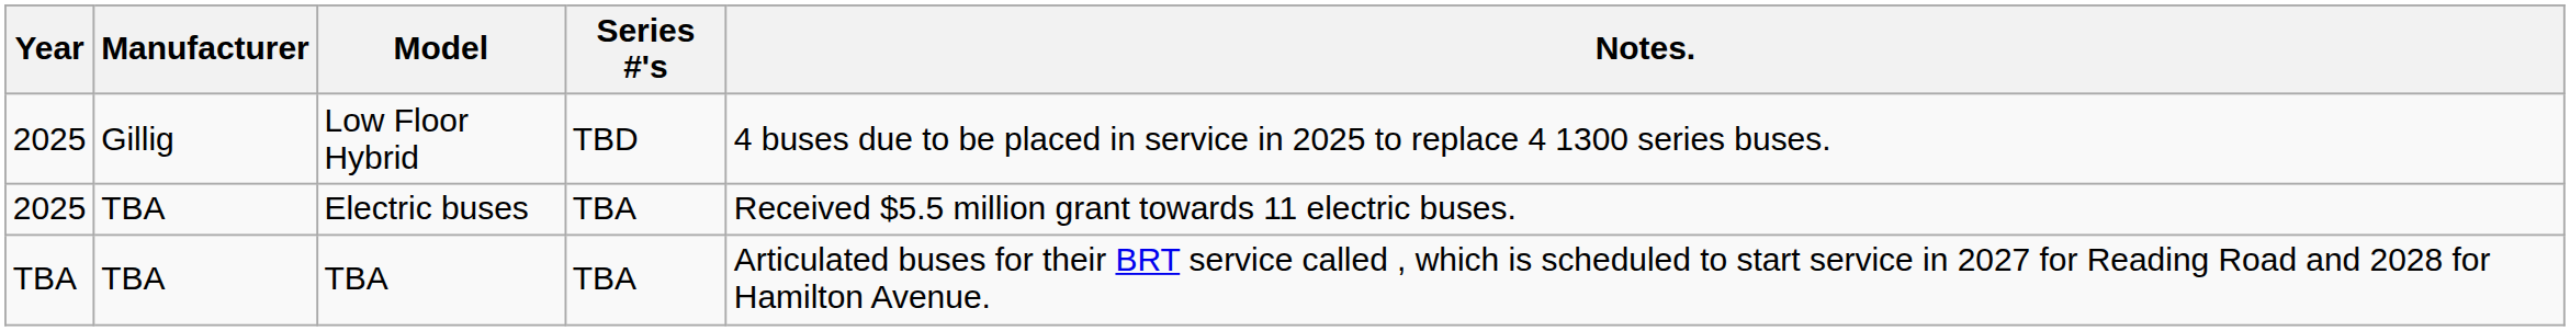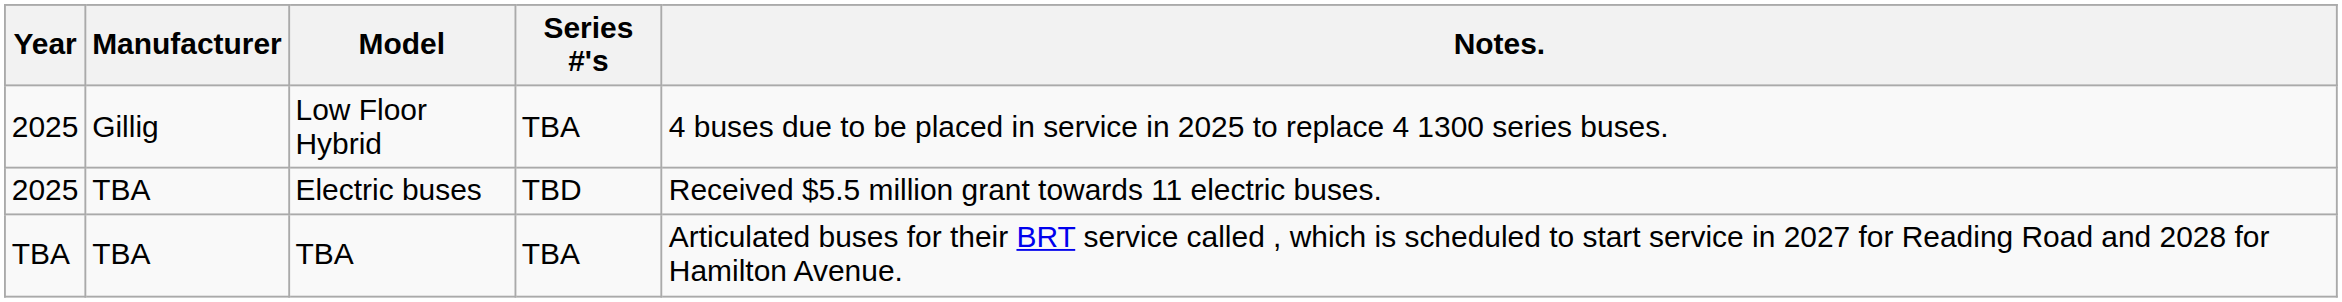 <table class="wikitable sortable">
 <tr>
 <th>Year</th>
 <th>Manufacturer</th>
 <th>Model</th>
 <th>Series #'s</th>
 <th>Notes.</th>
 </tr>
 <tr>
 <td>2025</td>
 <td>Gillig</td>
 <td>Low Floor Hybrid</td>
-<td>TBD</td>
+<td>TBA</td>
 <td>4 buses due to be placed in service in 2025 to replace 4 1300 series buses.</td>
 </tr>
 <tr>
 <td>2025</td>
 <td>TBA</td>
 <td>Electric buses</td>
-<td>TBA</td>
+<td>TBD</td>
 <td>Received $5.5 million grant towards 11 electric buses.</td>
 </tr>
 <tr>
 <td>TBA</td>
 <td>TBA</td>
 <td>TBA</td>
 <td>TBA</td>
 <td>Articulated buses for their <a href='#'>BRT</a> service called , which is scheduled to start service in 2027 for Reading Road and 2028 for Hamilton Avenue.</td>
 </tr>
 </table>
